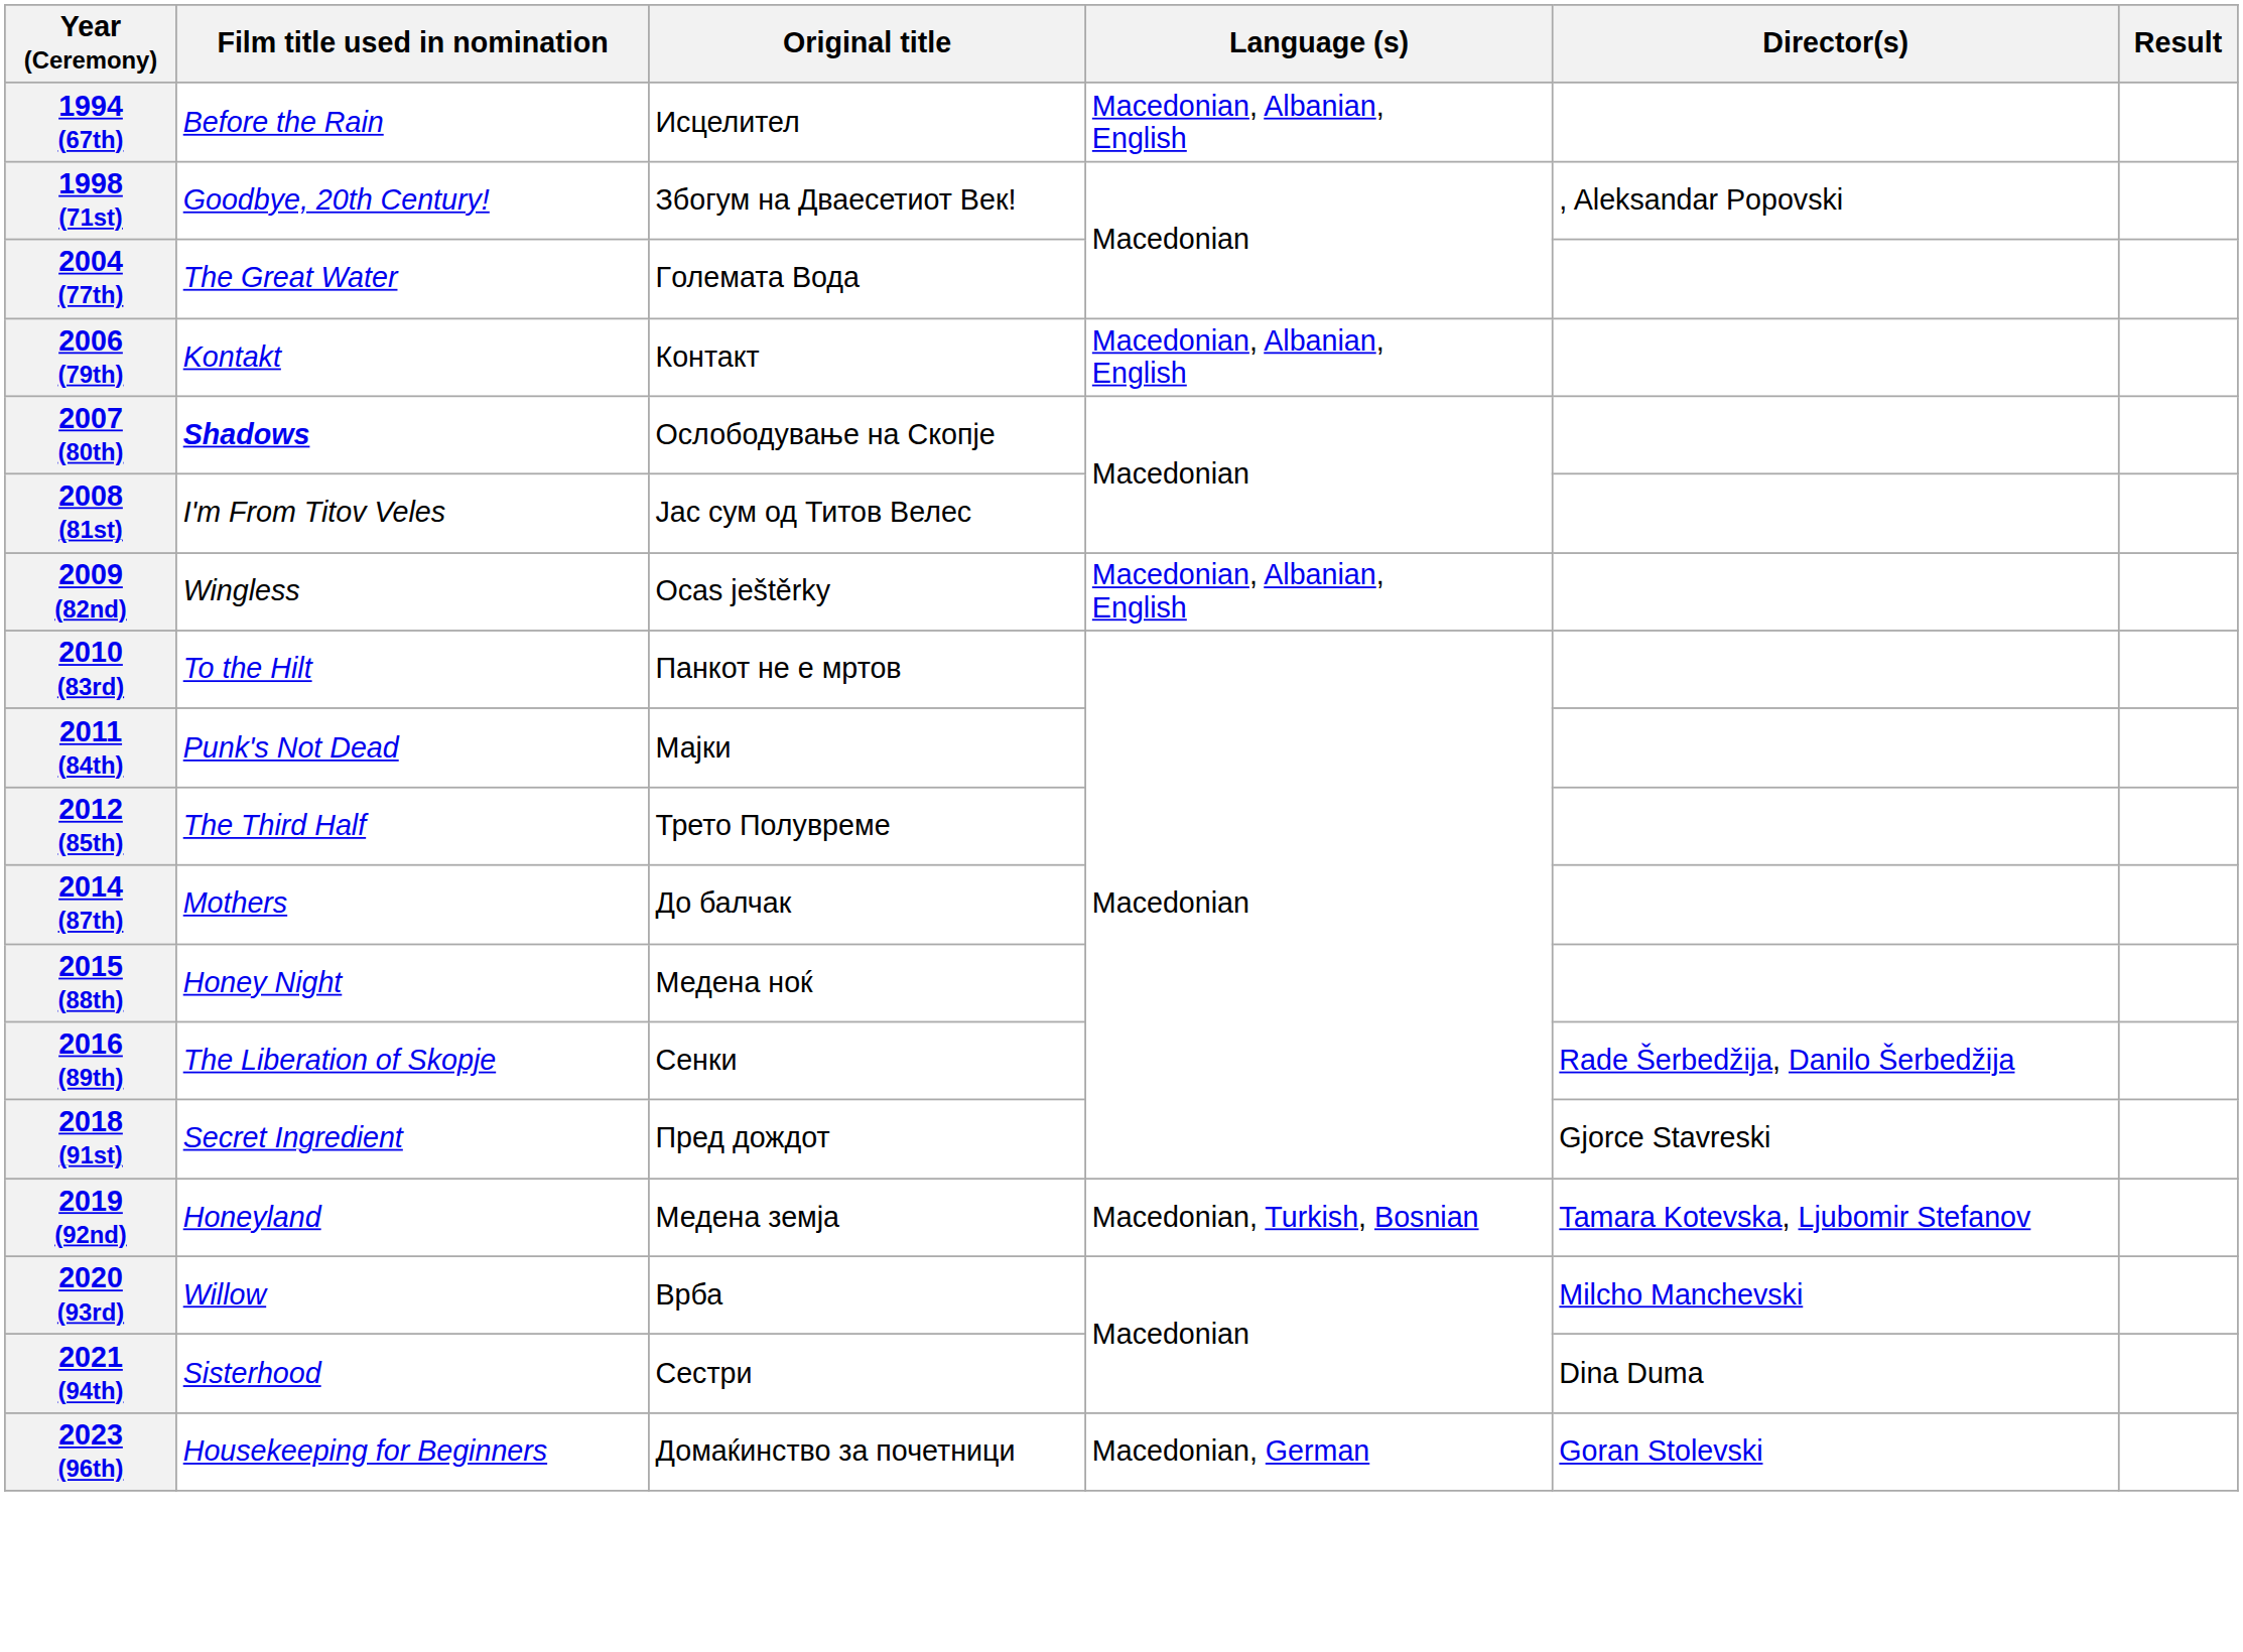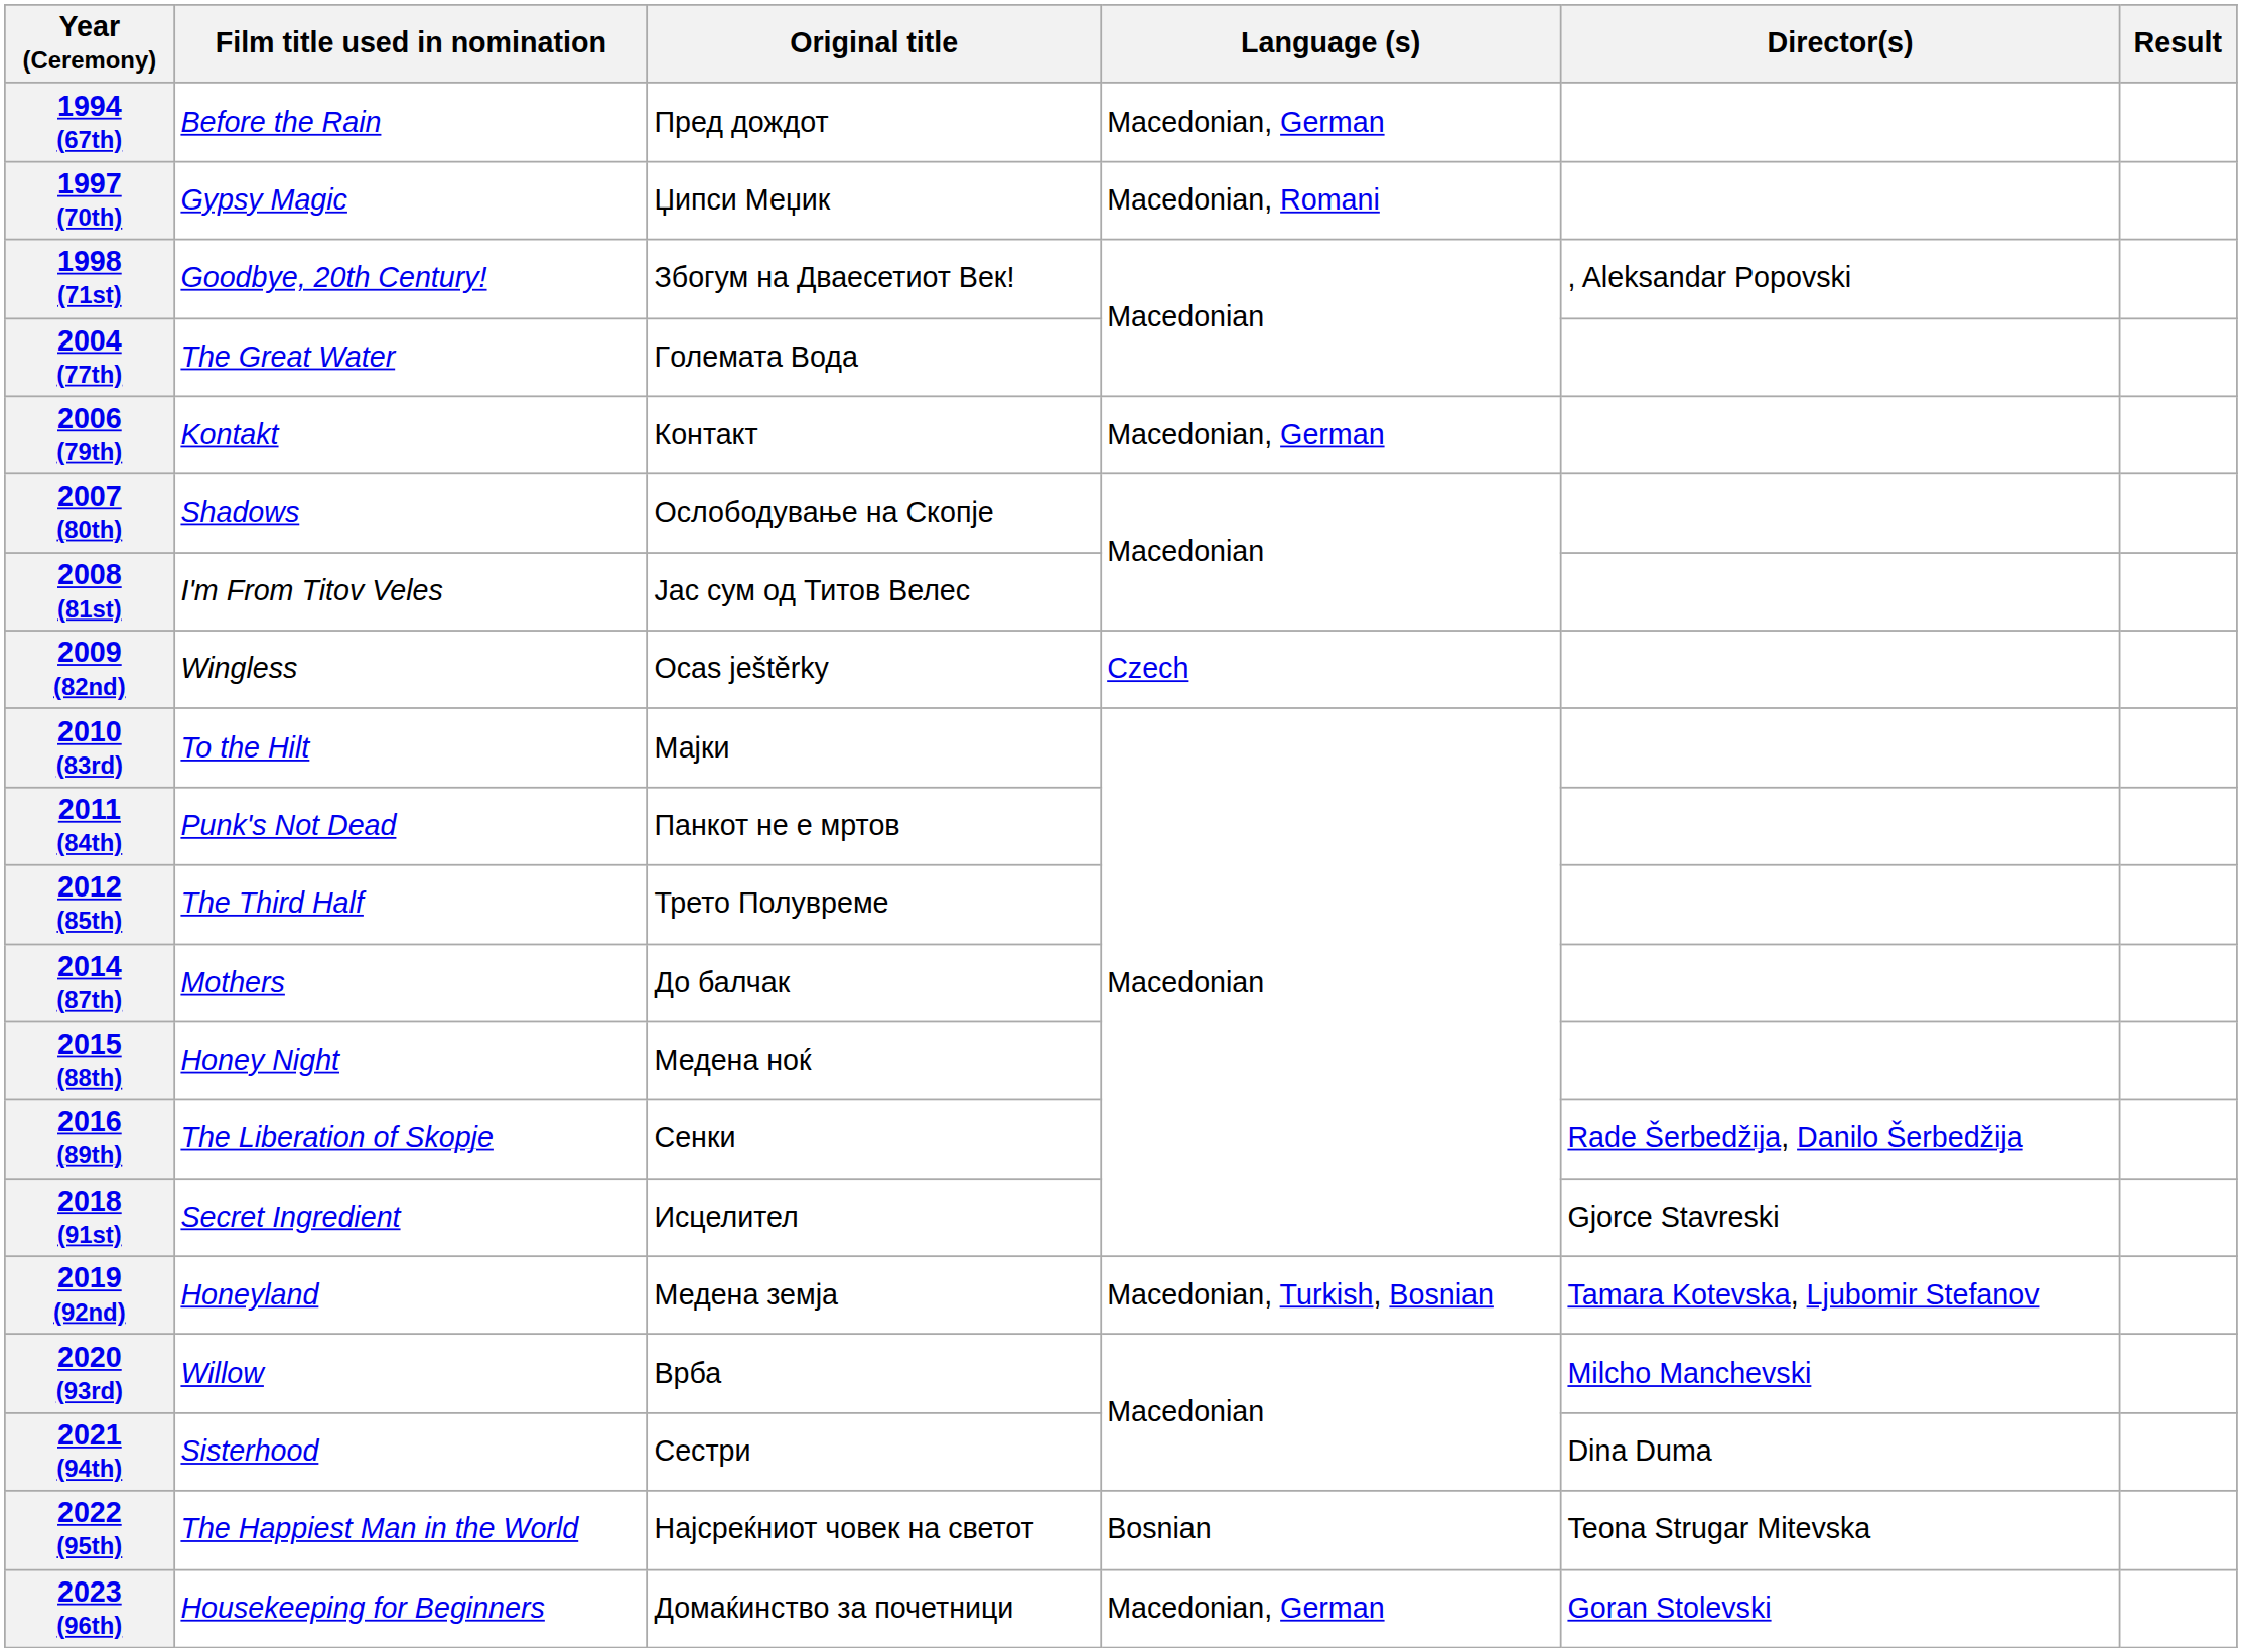 <table class="wikitable sortable" width="98%" style="background:#ffffff;">
 <tr>
 <th>Year<br><small>(Ceremony)</small></th>
 <th>Film title used in nomination</th>
 <th>Original title</th>
 <th>Language (s)</th>
 <th>Director(s)</th>
 <th>Result</th>
 </tr>
 <tr>
 <th align="center"><a href='#'>1994</a><br><small><a href='#'>(67th)</a></small></th>
 <td><em><a href='#'>Before the Rain</a></em></td>
-<td>Исцелител</td>
-<td><a href='#'>Macedonian</a>, <a href='#'>Albanian</a>, <br><a href='#'>English</a></td>
+<td>Пред дождот</td>
+<td>Macedonian, <a href='#'>German</a></td>
+<td></td>
+<td></td>
+</tr>
+<tr>
+<th align="center"><a href='#'>1997</a><br><small><a href='#'>(70th)</a></small></th>
+<td><em><a href='#'>Gypsy Magic</a></em></td>
+<td>Џипси Меџик</td>
+<td>Macedonian, <a href='#'>Romani</a></td>
 <td></td>
 <td></td>
 </tr>
 <tr>
 <th align="center"><a href='#'>1998</a><br><small><a href='#'>(71st)</a></small></th>
 <td><em><a href='#'>Goodbye, 20th Century!</a></em></td>
 <td>Збогум на Дваесетиот Век!</td>
 <td rowspan="2">Macedonian</td>
 <td>, Aleksandar Popovski</td>
 <td></td>
 </tr>
 <tr>
 <th align="center"><a href='#'>2004</a><br><small><a href='#'>(77th)</a></small></th>
 <td><em><a href='#'>The Great Water</a></em></td>
 <td>Γолемата Вода</td>
 <td></td>
 <td></td>
 </tr>
 <tr>
 <th align="center"><a href='#'>2006</a><br><small><a href='#'>(79th)</a></small></th>
 <td><em><a href='#'>Kontakt</a></em></td>
 <td>Контакт</td>
-<td><a href='#'>Macedonian</a>, <a href='#'>Albanian</a>, <br><a href='#'>English</a></td>
+<td>Macedonian, <a href='#'>German</a></td>
 <td></td>
 <td></td>
 </tr>
 <tr>
 <th align="center"><a href='#'>2007</a><br><small><a href='#'>(80th)</a></small></th>
-<td><strong><em><a href='#'>Shadows</a></em></strong></td>
+<td><em><a href='#'>Shadows</a></em></td>
 <td>Ослободување на Скопје</td>
 <td rowspan="2">Macedonian</td>
 <td></td>
 <td></td>
 </tr>
 <tr>
 <th align="center"><a href='#'>2008</a><br><small><a href='#'>(81st)</a></small></th>
 <td><em>I'm From Titov Veles</em></td>
 <td>Јас сум од Титов Велес</td>
 <td></td>
 <td></td>
 </tr>
 <tr>
 <th align="center"><a href='#'>2009</a><br><small><a href='#'>(82nd)</a></small></th>
 <td><em>Wingless</em></td>
 <td>Ocas ještěrky</td>
-<td><a href='#'>Macedonian</a>, <a href='#'>Albanian</a>, <br><a href='#'>English</a></td>
+<td><a href='#'>Czech</a></td>
 <td></td>
 <td></td>
 </tr>
 <tr>
 <th align="center"><a href='#'>2010</a><br><small><a href='#'>(83rd)</a></small></th>
 <td><em><a href='#'>To the Hilt</a></em></td>
-<td>Панкот не е мртов</td>
+<td>Мајки</td>
 <td rowspan="7">Macedonian</td>
 <td></td>
 <td></td>
 </tr>
 <tr>
 <th align="center"><a href='#'>2011</a><br><small><a href='#'>(84th)</a></small></th>
 <td><em><a href='#'>Punk's Not Dead</a></em></td>
-<td>Мајки</td>
+<td>Панкот не е мртов</td>
 <td></td>
 <td></td>
 </tr>
 <tr>
 <th align="center"><a href='#'>2012</a><br><small><a href='#'>(85th)</a></small></th>
 <td><em><a href='#'>The Third Half</a></em></td>
 <td>Трето Полувреме</td>
 <td></td>
 <td></td>
 </tr>
 <tr>
 <th align="center"><a href='#'>2014</a><br><small><a href='#'>(87th)</a></small></th>
 <td><em><a href='#'>Mothers</a></em></td>
 <td>До балчак</td>
 <td></td>
 <td></td>
 </tr>
 <tr>
 <th align="center"><a href='#'>2015</a><br><small><a href='#'>(88th)</a></small></th>
 <td><em><a href='#'>Honey Night</a></em></td>
 <td>Медена ноќ</td>
 <td></td>
 <td></td>
 </tr>
 <tr>
 <th align="center"><a href='#'>2016</a><br><small><a href='#'>(89th)</a></small></th>
 <td><em><a href='#'>The Liberation of Skopje</a></em></td>
 <td>Сенки</td>
 <td><a href='#'>Rade Šerbedžija</a>, <a href='#'>Danilo Šerbedžija</a></td>
 <td></td>
 </tr>
 <tr>
 <th align="center"><a href='#'>2018</a><br><small><a href='#'>(91st)</a></small></th>
 <td><em><a href='#'>Secret Ingredient</a></em></td>
-<td>Пред дождот</td>
+<td>Исцелител</td>
 <td>Gjorce Stavreski</td>
 <td></td>
 </tr>
 <tr>
 <th align="center"><a href='#'>2019</a><br><small><a href='#'>(92nd)</a></small></th>
 <td><em><a href='#'>Honeyland</a></em></td>
 <td>Медена земја</td>
 <td>Macedonian, <a href='#'>Turkish</a>, <a href='#'>Bosnian</a></td>
 <td><a href='#'>Tamara Kotevska</a>, <a href='#'>Ljubomir Stefanov</a></td>
 <td></td>
 </tr>
 <tr>
 <th align="center"><a href='#'>2020</a><br><small><a href='#'>(93rd)</a></small></th>
 <td><em><a href='#'>Willow</a></em></td>
 <td>Врба</td>
 <td rowspan="2">Macedonian</td>
 <td><a href='#'>Milcho Manchevski</a></td>
 <td></td>
 </tr>
 <tr>
 <th align="center"><a href='#'>2021</a><br><small><a href='#'>(94th)</a></small></th>
 <td><em><a href='#'>Sisterhood</a></em></td>
 <td>Сестри</td>
 <td>Dina Duma</td>
 <td></td>
 </tr>
 <tr>
+<th align="center"><a href='#'>2022</a><br><small><a href='#'>(95th)</a></small></th>
+<td><em><a href='#'>The Happiest Man in the World</a></em></td>
+<td>Најсреќниот човек на светот</td>
+<td>Bosnian</td>
+<td>Teona Strugar Mitevska</td>
+<td></td>
+</tr>
+<tr>
 <th align="center"><a href='#'>2023</a><br><small><a href='#'>(96th)</a></small></th>
 <td><em><a href='#'>Housekeeping for Beginners</a></em></td>
 <td>Домаќинство за почетници</td>
 <td>Macedonian, <a href='#'>German</a></td>
 <td><a href='#'>Goran Stolevski</a></td>
 <td></td>
 </tr>
 </table>
